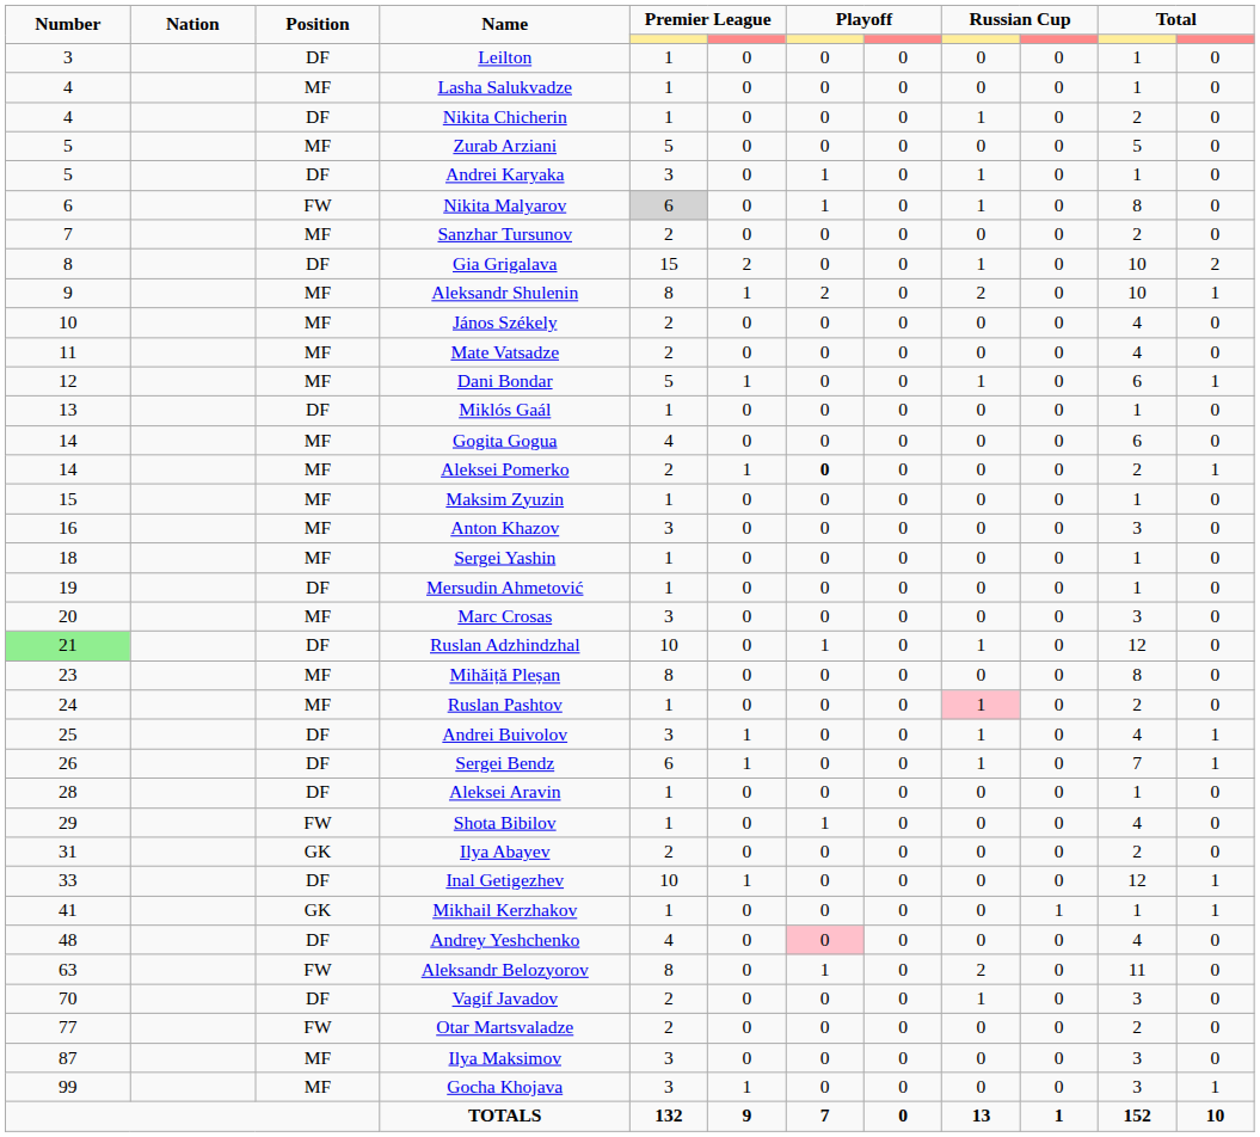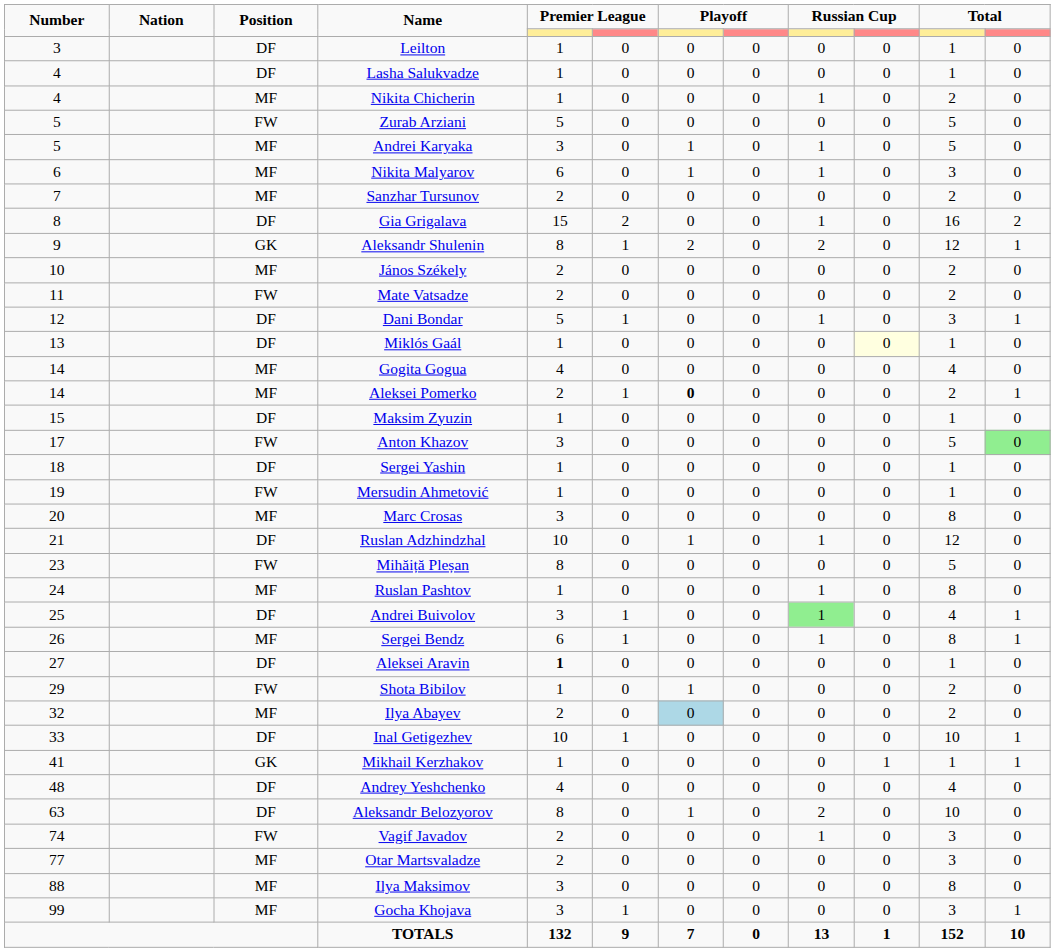 <table class="wikitable" style="font-size: 100%; text-align: center;">
 <tr>
 <td rowspan="2" width="10%" align="center"><strong>Number</strong></td>
 <td rowspan="2" width="10%" align="center"><strong>Nation</strong></td>
 <td rowspan="2" width="10%" align="center"><strong>Position</strong></td>
 <td rowspan="2" width="20%" align="center"><strong>Name</strong></td>
 <td colspan="2" align="center"><strong>Premier League</strong></td>
 <td colspan="2" align="center"><strong>Playoff</strong></td>
 <td colspan="2" align="center"><strong>Russian Cup</strong></td>
 <td colspan="2" align="center"><strong>Total</strong></td>
 </tr>
 <tr>
 <th width=60 style="background: #FFEE99"></th>
 <th width=60 style="background: #FF8888"></th>
 <th width=60 style="background: #FFEE99"></th>
 <th width=60 style="background: #FF8888"></th>
 <th width=60 style="background: #FFEE99"></th>
 <th width=60 style="background: #FF8888"></th>
 <th width=60 style="background: #FFEE99"></th>
 <th width=60 style="background: #FF8888"></th>
 </tr>
 <tr>
 <td>3</td>
 <td></td>
 <td>DF</td>
 <td><a href='#'>Leilton</a></td>
 <td>1</td>
 <td>0</td>
 <td>0</td>
 <td>0</td>
 <td>0</td>
 <td>0</td>
 <td>1</td>
 <td>0</td>
 </tr>
 <tr>
 <td>4</td>
 <td></td>
-<td>MF</td>
+<td>DF</td>
 <td><a href='#'>Lasha Salukvadze</a></td>
 <td>1</td>
 <td>0</td>
 <td>0</td>
 <td>0</td>
 <td>0</td>
 <td>0</td>
 <td>1</td>
 <td>0</td>
 </tr>
 <tr>
 <td>4</td>
 <td></td>
-<td>DF</td>
+<td>MF</td>
 <td><a href='#'>Nikita Chicherin</a></td>
 <td>1</td>
 <td>0</td>
 <td>0</td>
 <td>0</td>
 <td>1</td>
 <td>0</td>
 <td>2</td>
 <td>0</td>
 </tr>
 <tr>
 <td>5</td>
 <td></td>
-<td>MF</td>
+<td>FW</td>
 <td><a href='#'>Zurab Arziani</a></td>
 <td>5</td>
 <td>0</td>
 <td>0</td>
 <td>0</td>
 <td>0</td>
 <td>0</td>
 <td>5</td>
 <td>0</td>
 </tr>
 <tr>
 <td>5</td>
 <td></td>
-<td>DF</td>
+<td>MF</td>
 <td><a href='#'>Andrei Karyaka</a></td>
 <td>3</td>
 <td>0</td>
 <td>1</td>
 <td>0</td>
 <td>1</td>
 <td>0</td>
-<td>1</td>
+<td>5</td>
 <td>0</td>
 </tr>
 <tr>
 <td>6</td>
 <td></td>
-<td>FW</td>
+<td>MF</td>
 <td><a href='#'>Nikita Malyarov</a></td>
-<td style="background: lightgrey;">6</td>
+<td>6</td>
 <td>0</td>
 <td>1</td>
 <td>0</td>
 <td>1</td>
 <td>0</td>
-<td>8</td>
+<td>3</td>
 <td>0</td>
 </tr>
 <tr>
 <td>7</td>
 <td></td>
 <td>MF</td>
 <td><a href='#'>Sanzhar Tursunov</a></td>
 <td>2</td>
 <td>0</td>
 <td>0</td>
 <td>0</td>
 <td>0</td>
 <td>0</td>
 <td>2</td>
 <td>0</td>
 </tr>
 <tr>
 <td>8</td>
 <td></td>
 <td>DF</td>
 <td><a href='#'>Gia Grigalava</a></td>
 <td>15</td>
 <td>2</td>
 <td>0</td>
 <td>0</td>
 <td>1</td>
 <td>0</td>
-<td>10</td>
+<td>16</td>
 <td>2</td>
 </tr>
 <tr>
 <td>9</td>
 <td></td>
-<td>MF</td>
+<td>GK</td>
 <td><a href='#'>Aleksandr Shulenin</a></td>
 <td>8</td>
 <td>1</td>
 <td>2</td>
 <td>0</td>
 <td>2</td>
 <td>0</td>
-<td>10</td>
+<td>12</td>
 <td>1</td>
 </tr>
 <tr>
 <td>10</td>
 <td></td>
 <td>MF</td>
 <td><a href='#'>János Székely</a></td>
 <td>2</td>
 <td>0</td>
 <td>0</td>
 <td>0</td>
 <td>0</td>
 <td>0</td>
-<td>4</td>
+<td>2</td>
 <td>0</td>
 </tr>
 <tr>
 <td>11</td>
 <td></td>
-<td>MF</td>
+<td>FW</td>
 <td><a href='#'>Mate Vatsadze</a></td>
 <td>2</td>
 <td>0</td>
 <td>0</td>
 <td>0</td>
 <td>0</td>
 <td>0</td>
-<td>4</td>
+<td>2</td>
 <td>0</td>
 </tr>
 <tr>
 <td>12</td>
 <td></td>
-<td>MF</td>
+<td>DF</td>
 <td><a href='#'>Dani Bondar</a></td>
 <td>5</td>
 <td>1</td>
 <td>0</td>
 <td>0</td>
 <td>1</td>
 <td>0</td>
-<td>6</td>
+<td>3</td>
 <td>1</td>
 </tr>
 <tr>
 <td>13</td>
 <td></td>
 <td>DF</td>
 <td><a href='#'>Miklós Gaál</a></td>
 <td>1</td>
 <td>0</td>
 <td>0</td>
 <td>0</td>
 <td>0</td>
-<td>0</td>
+<td style="background: lightyellow;">0</td>
 <td>1</td>
 <td>0</td>
 </tr>
 <tr>
 <td>14</td>
 <td></td>
 <td>MF</td>
 <td><a href='#'>Gogita Gogua</a></td>
 <td>4</td>
 <td>0</td>
 <td>0</td>
 <td>0</td>
 <td>0</td>
 <td>0</td>
-<td>6</td>
+<td>4</td>
 <td>0</td>
 </tr>
 <tr>
 <td>14</td>
 <td></td>
 <td>MF</td>
 <td><a href='#'>Aleksei Pomerko</a></td>
 <td>2</td>
 <td>1</td>
 <td><strong>0</strong></td>
 <td>0</td>
 <td>0</td>
 <td>0</td>
 <td>2</td>
 <td>1</td>
 </tr>
 <tr>
 <td>15</td>
 <td></td>
-<td>MF</td>
+<td>DF</td>
 <td><a href='#'>Maksim Zyuzin</a></td>
 <td>1</td>
 <td>0</td>
 <td>0</td>
 <td>0</td>
 <td>0</td>
 <td>0</td>
 <td>1</td>
 <td>0</td>
 </tr>
 <tr>
-<td>16</td>
+<td>17</td>
 <td></td>
-<td>MF</td>
+<td>FW</td>
 <td><a href='#'>Anton Khazov</a></td>
 <td>3</td>
 <td>0</td>
 <td>0</td>
 <td>0</td>
 <td>0</td>
 <td>0</td>
-<td>3</td>
-<td>0</td>
+<td>5</td>
+<td style="background: lightgreen;">0</td>
 </tr>
 <tr>
 <td>18</td>
 <td></td>
-<td>MF</td>
+<td>DF</td>
 <td><a href='#'>Sergei Yashin</a></td>
 <td>1</td>
 <td>0</td>
 <td>0</td>
 <td>0</td>
 <td>0</td>
 <td>0</td>
 <td>1</td>
 <td>0</td>
 </tr>
 <tr>
 <td>19</td>
 <td></td>
-<td>DF</td>
+<td>FW</td>
 <td><a href='#'>Mersudin Ahmetović</a></td>
 <td>1</td>
 <td>0</td>
 <td>0</td>
 <td>0</td>
 <td>0</td>
 <td>0</td>
 <td>1</td>
 <td>0</td>
 </tr>
 <tr>
 <td>20</td>
 <td></td>
 <td>MF</td>
 <td><a href='#'>Marc Crosas</a></td>
 <td>3</td>
 <td>0</td>
 <td>0</td>
 <td>0</td>
 <td>0</td>
 <td>0</td>
-<td>3</td>
+<td>8</td>
 <td>0</td>
 </tr>
 <tr>
-<td style="background: lightgreen;">21</td>
+<td>21</td>
 <td></td>
 <td>DF</td>
 <td><a href='#'>Ruslan Adzhindzhal</a></td>
 <td>10</td>
 <td>0</td>
 <td>1</td>
 <td>0</td>
 <td>1</td>
 <td>0</td>
 <td>12</td>
 <td>0</td>
 </tr>
 <tr>
 <td>23</td>
 <td></td>
-<td>MF</td>
+<td>FW</td>
 <td><a href='#'>Mihăiță Pleșan</a></td>
 <td>8</td>
 <td>0</td>
 <td>0</td>
 <td>0</td>
 <td>0</td>
 <td>0</td>
-<td>8</td>
+<td>5</td>
 <td>0</td>
 </tr>
 <tr>
 <td>24</td>
 <td></td>
 <td>MF</td>
 <td><a href='#'>Ruslan Pashtov</a></td>
 <td>1</td>
 <td>0</td>
 <td>0</td>
 <td>0</td>
-<td style="background: pink;">1</td>
+<td>1</td>
 <td>0</td>
-<td>2</td>
+<td>8</td>
 <td>0</td>
 </tr>
 <tr>
 <td>25</td>
 <td></td>
 <td>DF</td>
 <td><a href='#'>Andrei Buivolov</a></td>
 <td>3</td>
 <td>1</td>
 <td>0</td>
 <td>0</td>
-<td>1</td>
+<td style="background: lightgreen;">1</td>
 <td>0</td>
 <td>4</td>
 <td>1</td>
 </tr>
 <tr>
 <td>26</td>
 <td></td>
-<td>DF</td>
+<td>MF</td>
 <td><a href='#'>Sergei Bendz</a></td>
 <td>6</td>
 <td>1</td>
 <td>0</td>
 <td>0</td>
 <td>1</td>
 <td>0</td>
-<td>7</td>
+<td>8</td>
 <td>1</td>
 </tr>
 <tr>
-<td>28</td>
+<td>27</td>
 <td></td>
 <td>DF</td>
 <td><a href='#'>Aleksei Aravin</a></td>
-<td>1</td>
+<td><strong>1</strong></td>
 <td>0</td>
 <td>0</td>
 <td>0</td>
 <td>0</td>
 <td>0</td>
 <td>1</td>
 <td>0</td>
 </tr>
 <tr>
 <td>29</td>
 <td></td>
 <td>FW</td>
 <td><a href='#'>Shota Bibilov</a></td>
 <td>1</td>
 <td>0</td>
 <td>1</td>
 <td>0</td>
 <td>0</td>
 <td>0</td>
-<td>4</td>
+<td>2</td>
 <td>0</td>
 </tr>
 <tr>
-<td>31</td>
+<td>32</td>
 <td></td>
-<td>GK</td>
+<td>MF</td>
 <td><a href='#'>Ilya Abayev</a></td>
 <td>2</td>
 <td>0</td>
-<td>0</td>
+<td style="background: lightblue;">0</td>
 <td>0</td>
 <td>0</td>
 <td>0</td>
 <td>2</td>
 <td>0</td>
 </tr>
 <tr>
 <td>33</td>
 <td></td>
 <td>DF</td>
 <td><a href='#'>Inal Getigezhev</a></td>
 <td>10</td>
 <td>1</td>
 <td>0</td>
 <td>0</td>
 <td>0</td>
 <td>0</td>
-<td>12</td>
+<td>10</td>
 <td>1</td>
 </tr>
 <tr>
 <td>41</td>
 <td></td>
 <td>GK</td>
 <td><a href='#'>Mikhail Kerzhakov</a></td>
 <td>1</td>
 <td>0</td>
 <td>0</td>
 <td>0</td>
 <td>0</td>
 <td>1</td>
 <td>1</td>
 <td>1</td>
 </tr>
 <tr>
 <td>48</td>
 <td></td>
 <td>DF</td>
 <td><a href='#'>Andrey Yeshchenko</a></td>
 <td>4</td>
 <td>0</td>
-<td style="background: pink;">0</td>
+<td>0</td>
 <td>0</td>
 <td>0</td>
 <td>0</td>
 <td>4</td>
 <td>0</td>
 </tr>
 <tr>
 <td>63</td>
 <td></td>
-<td>FW</td>
+<td>DF</td>
 <td><a href='#'>Aleksandr Belozyorov</a></td>
 <td>8</td>
 <td>0</td>
 <td>1</td>
 <td>0</td>
 <td>2</td>
 <td>0</td>
-<td>11</td>
+<td>10</td>
 <td>0</td>
 </tr>
 <tr>
-<td>70</td>
+<td>74</td>
 <td></td>
-<td>DF</td>
+<td>FW</td>
 <td><a href='#'>Vagif Javadov</a></td>
 <td>2</td>
 <td>0</td>
 <td>0</td>
 <td>0</td>
 <td>1</td>
 <td>0</td>
 <td>3</td>
 <td>0</td>
 </tr>
 <tr>
 <td>77</td>
 <td></td>
-<td>FW</td>
+<td>MF</td>
 <td><a href='#'>Otar Martsvaladze</a></td>
 <td>2</td>
 <td>0</td>
 <td>0</td>
 <td>0</td>
 <td>0</td>
 <td>0</td>
-<td>2</td>
+<td>3</td>
 <td>0</td>
 </tr>
 <tr>
-<td>87</td>
+<td>88</td>
 <td></td>
 <td>MF</td>
 <td><a href='#'>Ilya Maksimov</a></td>
 <td>3</td>
 <td>0</td>
 <td>0</td>
 <td>0</td>
 <td>0</td>
 <td>0</td>
-<td>3</td>
+<td>8</td>
 <td>0</td>
 </tr>
 <tr>
 <td>99</td>
 <td></td>
 <td>MF</td>
 <td><a href='#'>Gocha Khojava</a></td>
 <td>3</td>
 <td>1</td>
 <td>0</td>
 <td>0</td>
 <td>0</td>
 <td>0</td>
 <td>3</td>
 <td>1</td>
 </tr>
 <tr>
 <td colspan="3"></td>
 <td><strong>TOTALS</strong></td>
 <td><strong>132</strong></td>
 <td><strong>9</strong></td>
 <td><strong>7</strong></td>
 <td><strong>0</strong></td>
 <td><strong>13</strong></td>
 <td><strong>1</strong></td>
 <td><strong>152</strong></td>
 <td><strong>10</strong></td>
 </tr>
 </table>
